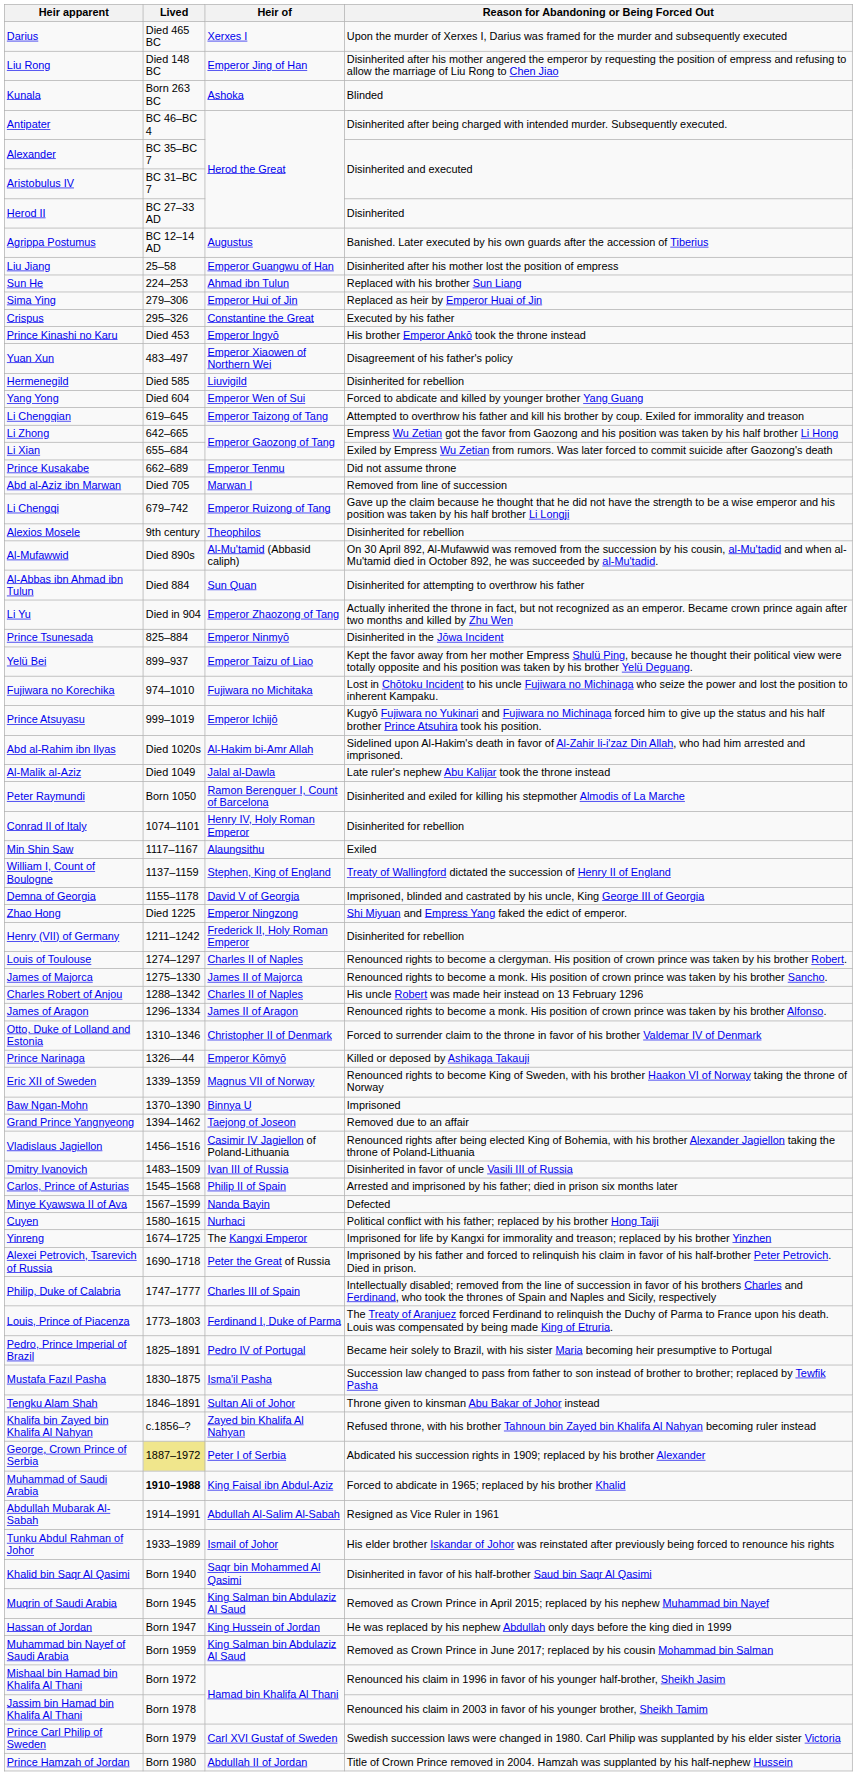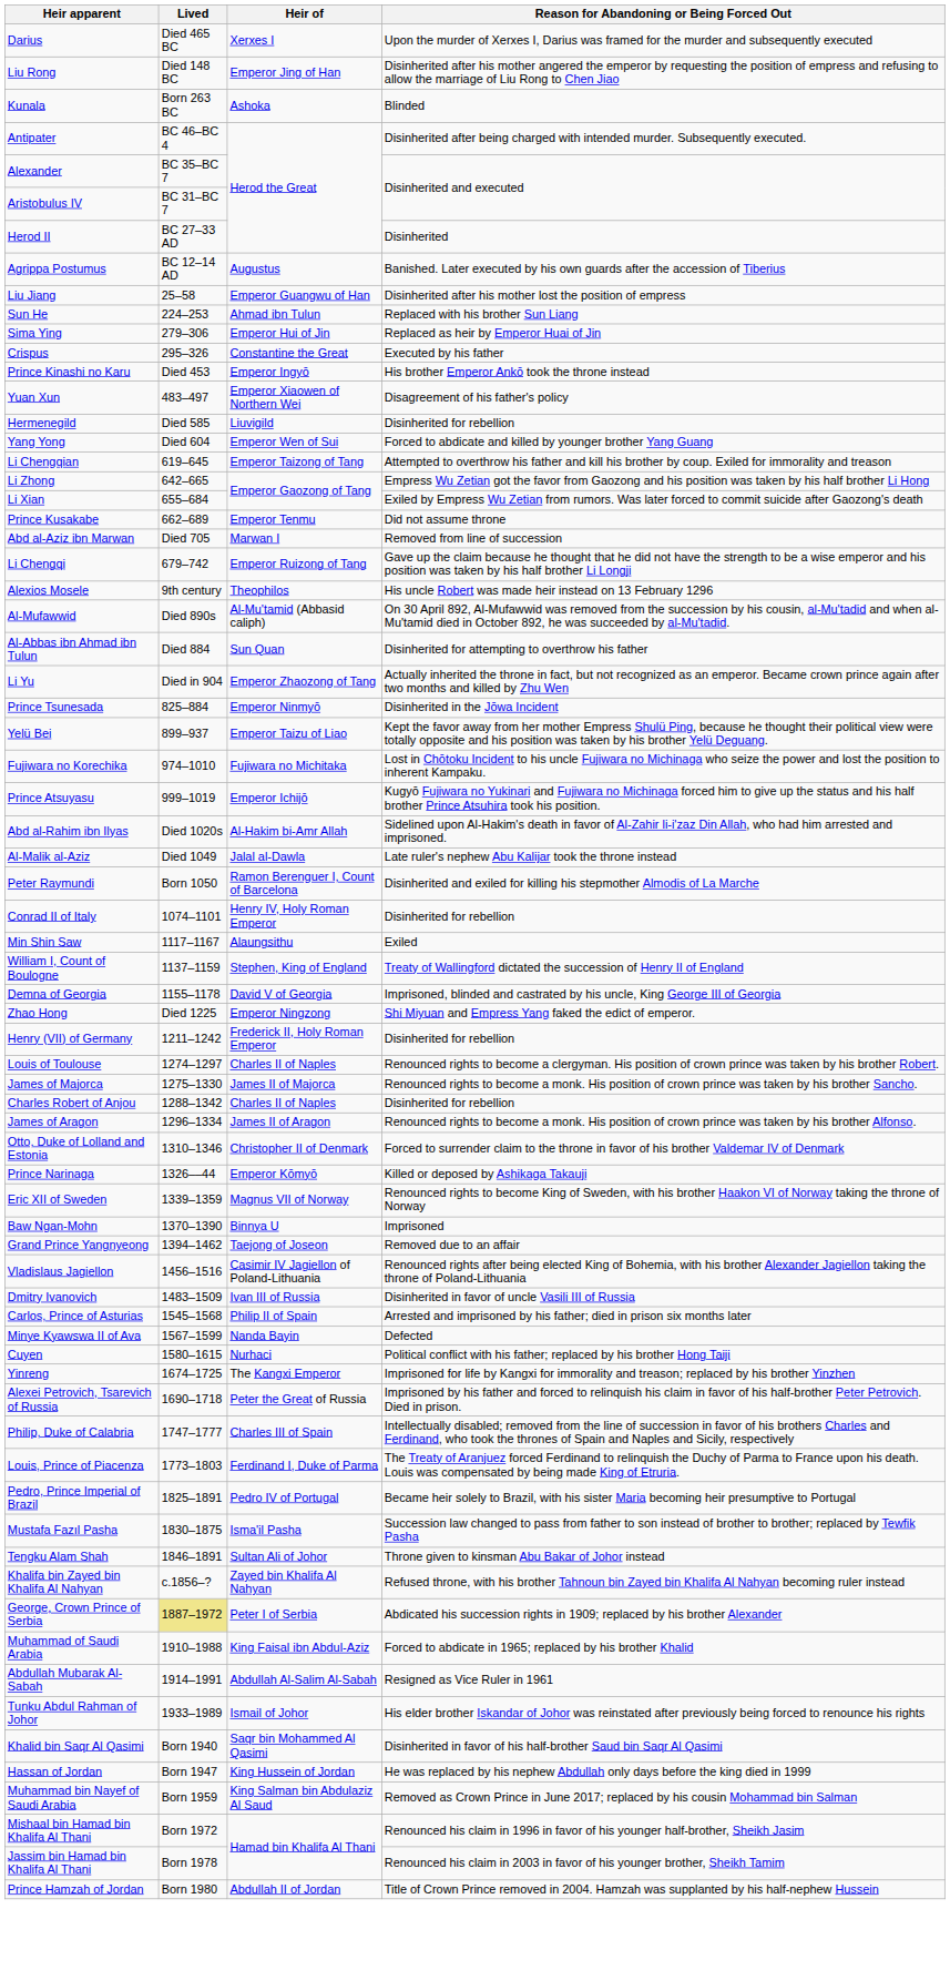 <table class="wikitable">
 <tr>
 <th>Heir apparent</th>
 <th>Lived</th>
 <th>Heir of</th>
 <th>Reason for Abandoning or Being Forced Out</th>
 </tr>
 <tr>
 <td><a href='#'>Darius</a></td>
 <td>Died 465 BC</td>
 <td><a href='#'>Xerxes I</a></td>
 <td>Upon the murder of Xerxes I, Darius was framed for the murder and subsequently executed</td>
 </tr>
 <tr>
 <td><a href='#'>Liu Rong</a></td>
 <td>Died 148 BC</td>
 <td><a href='#'>Emperor Jing of Han</a></td>
 <td>Disinherited after his mother angered the emperor by requesting the position of empress and refusing to allow the marriage of Liu Rong to <a href='#'>Chen Jiao</a></td>
 </tr>
 <tr>
 <td><a href='#'>Kunala</a></td>
 <td>Born 263 BC</td>
 <td><a href='#'>Ashoka</a></td>
 <td>Blinded</td>
 </tr>
 <tr>
 <td><a href='#'>Antipater</a></td>
 <td>BC 46–BC 4</td>
 <td rowspan=4><a href='#'>Herod the Great</a></td>
 <td>Disinherited after being charged with intended murder. Subsequently executed.</td>
 </tr>
 <tr>
 <td><a href='#'>Alexander</a></td>
 <td>BC 35–BC 7</td>
 <td rowspan=2>Disinherited and executed</td>
 </tr>
 <tr>
 <td><a href='#'>Aristobulus IV</a></td>
 <td>BC 31–BC 7</td>
 </tr>
 <tr>
 <td><a href='#'>Herod II</a></td>
 <td>BC 27–33 AD</td>
 <td>Disinherited</td>
 </tr>
 <tr>
 <td><a href='#'>Agrippa Postumus</a></td>
 <td>BC 12–14 AD</td>
 <td><a href='#'>Augustus</a></td>
 <td>Banished. Later executed by his own guards after the accession of <a href='#'>Tiberius</a></td>
 </tr>
 <tr>
 <td><a href='#'>Liu Jiang</a></td>
 <td>25–58</td>
 <td><a href='#'>Emperor Guangwu of Han</a></td>
 <td>Disinherited after his mother lost the position of empress</td>
 </tr>
 <tr>
 <td><a href='#'>Sun He</a></td>
 <td>224–253</td>
 <td><a href='#'>Ahmad ibn Tulun</a></td>
 <td>Replaced with his brother <a href='#'>Sun Liang</a></td>
 </tr>
 <tr>
 <td><a href='#'>Sima Ying</a></td>
 <td>279–306</td>
 <td><a href='#'>Emperor Hui of Jin</a></td>
 <td>Replaced as heir by <a href='#'>Emperor Huai of Jin</a></td>
 </tr>
 <tr>
 <td><a href='#'>Crispus</a></td>
 <td>295–326</td>
 <td><a href='#'>Constantine the Great</a></td>
 <td>Executed by his father</td>
 </tr>
 <tr>
 <td><a href='#'>Prince Kinashi no Karu</a></td>
 <td>Died 453</td>
 <td><a href='#'>Emperor Ingyō</a></td>
 <td>His brother <a href='#'>Emperor Ankō</a> took the throne instead</td>
 </tr>
 <tr>
 <td><a href='#'>Yuan Xun</a></td>
 <td>483–497</td>
 <td><a href='#'>Emperor Xiaowen of Northern Wei</a></td>
 <td>Disagreement of his father's policy</td>
 </tr>
 <tr>
 <td><a href='#'>Hermenegild</a></td>
 <td>Died 585</td>
 <td><a href='#'>Liuvigild</a></td>
 <td>Disinherited for rebellion</td>
 </tr>
 <tr>
 <td><a href='#'>Yang Yong</a></td>
 <td>Died 604</td>
 <td><a href='#'>Emperor Wen of Sui</a></td>
 <td>Forced to abdicate and killed by younger brother <a href='#'>Yang Guang</a></td>
 </tr>
 <tr>
 <td><a href='#'>Li Chengqian</a></td>
 <td>619–645</td>
 <td><a href='#'>Emperor Taizong of Tang</a></td>
 <td>Attempted to overthrow his father and kill his brother by coup. Exiled for immorality and treason</td>
 </tr>
 <tr>
 <td><a href='#'>Li Zhong</a></td>
 <td>642–665</td>
 <td rowspan=2><a href='#'>Emperor Gaozong of Tang</a></td>
 <td>Empress <a href='#'>Wu Zetian</a> got the favor from Gaozong and his position was taken by his half brother <a href='#'>Li Hong</a></td>
 </tr>
 <tr>
 <td><a href='#'>Li Xian</a></td>
 <td>655–684</td>
 <td>Exiled by Empress <a href='#'>Wu Zetian</a> from rumors. Was later forced to commit suicide after Gaozong's death</td>
 </tr>
 <tr>
 <td><a href='#'>Prince Kusakabe</a></td>
 <td>662–689</td>
 <td><a href='#'>Emperor Tenmu</a></td>
 <td>Did not assume throne</td>
 </tr>
 <tr>
 <td><a href='#'>Abd al-Aziz ibn Marwan</a></td>
 <td>Died 705</td>
 <td><a href='#'>Marwan I</a></td>
 <td>Removed from line of succession</td>
 </tr>
 <tr>
 <td><a href='#'>Li Chengqi</a></td>
 <td>679–742</td>
 <td><a href='#'>Emperor Ruizong of Tang</a></td>
 <td>Gave up the claim because he thought that he did not have the strength to be a wise emperor and his position was taken by his half brother <a href='#'>Li Longji</a></td>
 </tr>
 <tr>
 <td><a href='#'>Alexios Mosele</a></td>
 <td>9th century</td>
 <td><a href='#'>Theophilos</a></td>
-<td>Disinherited for rebellion</td>
+<td>His uncle <a href='#'>Robert</a> was made heir instead on 13 February 1296</td>
 </tr>
 <tr>
 <td><a href='#'>Al-Mufawwid</a></td>
 <td>Died 890s</td>
 <td><a href='#'>Al-Mu'tamid</a> (Abbasid caliph)</td>
 <td>On 30 April 892, Al-Mufawwid was removed from the succession by his cousin, <a href='#'>al-Mu'tadid</a> and when al-Mu'tamid died in October 892, he was succeeded by <a href='#'>al-Mu'tadid</a>.</td>
 </tr>
 <tr>
 <td><a href='#'>Al-Abbas ibn Ahmad ibn Tulun</a></td>
 <td>Died 884</td>
 <td><a href='#'>Sun Quan</a></td>
 <td>Disinherited for attempting to overthrow his father</td>
 </tr>
 <tr>
 <td><a href='#'>Li Yu</a></td>
 <td>Died in 904</td>
 <td><a href='#'>Emperor Zhaozong of Tang</a></td>
 <td>Actually inherited the throne in fact, but not recognized as an emperor. Became crown prince again after two months and killed by <a href='#'>Zhu Wen</a></td>
 </tr>
 <tr>
 <td><a href='#'>Prince Tsunesada</a></td>
 <td>825–884</td>
 <td><a href='#'>Emperor Ninmyō</a></td>
 <td>Disinherited in the <a href='#'>Jōwa Incident</a></td>
 </tr>
 <tr>
 <td><a href='#'>Yelü Bei</a></td>
 <td>899–937</td>
 <td><a href='#'>Emperor Taizu of Liao</a></td>
 <td>Kept the favor away from her mother Empress <a href='#'>Shulü Ping</a>, because he thought their political view were totally opposite and his position was taken by his brother <a href='#'>Yelü Deguang</a>.</td>
 </tr>
 <tr>
 <td><a href='#'>Fujiwara no Korechika</a></td>
 <td>974–1010</td>
 <td><a href='#'>Fujiwara no Michitaka</a></td>
 <td>Lost in <a href='#'>Chōtoku Incident</a> to his uncle <a href='#'>Fujiwara no Michinaga</a> who seize the power and lost the position to inherent Kampaku.</td>
 </tr>
 <tr>
 <td><a href='#'>Prince Atsuyasu</a></td>
 <td>999–1019</td>
 <td><a href='#'>Emperor Ichijō</a></td>
 <td>Kugyō <a href='#'>Fujiwara no Yukinari</a> and <a href='#'>Fujiwara no Michinaga</a> forced him to give up the status and his half brother <a href='#'>Prince Atsuhira</a> took his position.</td>
 </tr>
 <tr>
 <td><a href='#'>Abd al-Rahim ibn Ilyas</a></td>
 <td>Died 1020s</td>
 <td><a href='#'>Al-Hakim bi-Amr Allah</a></td>
 <td>Sidelined upon Al-Hakim's death in favor of <a href='#'>Al-Zahir li-i'zaz Din Allah</a>, who had him arrested and imprisoned.</td>
 </tr>
 <tr>
 <td><a href='#'>Al-Malik al-Aziz</a></td>
 <td>Died 1049</td>
 <td><a href='#'>Jalal al-Dawla</a></td>
 <td>Late ruler's nephew <a href='#'>Abu Kalijar</a> took the throne instead</td>
 </tr>
 <tr>
 <td><a href='#'>Peter Raymundi</a></td>
 <td>Born 1050</td>
 <td><a href='#'>Ramon Berenguer I, Count of Barcelona</a></td>
 <td>Disinherited and exiled for killing his stepmother <a href='#'>Almodis of La Marche</a></td>
 </tr>
 <tr>
 <td><a href='#'>Conrad II of Italy</a></td>
 <td>1074–1101</td>
 <td><a href='#'>Henry IV, Holy Roman Emperor</a></td>
 <td>Disinherited for rebellion</td>
 </tr>
 <tr>
 <td><a href='#'>Min Shin Saw</a></td>
 <td>1117–1167</td>
 <td><a href='#'>Alaungsithu</a></td>
 <td>Exiled</td>
 </tr>
 <tr>
 <td><a href='#'>William I, Count of Boulogne</a></td>
 <td>1137–1159</td>
 <td><a href='#'>Stephen, King of England</a></td>
 <td><a href='#'>Treaty of Wallingford</a> dictated the succession of <a href='#'>Henry II of England</a></td>
 </tr>
 <tr>
 <td><a href='#'>Demna of Georgia</a></td>
 <td>1155–1178</td>
 <td><a href='#'>David V of Georgia</a></td>
 <td>Imprisoned, blinded and castrated by his uncle, King <a href='#'>George III of Georgia</a></td>
 </tr>
 <tr>
 <td><a href='#'>Zhao Hong</a></td>
 <td>Died 1225</td>
 <td><a href='#'>Emperor Ningzong</a></td>
 <td><a href='#'>Shi Miyuan</a> and <a href='#'>Empress Yang</a> faked the edict of emperor.</td>
 </tr>
 <tr>
 <td><a href='#'>Henry (VII) of Germany</a></td>
 <td>1211–1242</td>
 <td><a href='#'>Frederick II, Holy Roman Emperor</a></td>
 <td>Disinherited for rebellion</td>
 </tr>
 <tr>
 <td><a href='#'>Louis of Toulouse</a></td>
 <td>1274–1297</td>
 <td><a href='#'>Charles II of Naples</a></td>
 <td>Renounced rights to become a clergyman. His position of crown prince was taken by his brother <a href='#'>Robert</a>.</td>
 </tr>
 <tr>
 <td><a href='#'>James of Majorca</a></td>
 <td>1275–1330</td>
 <td><a href='#'>James II of Majorca</a></td>
 <td>Renounced rights to become a monk. His position of crown prince was taken by his brother <a href='#'>Sancho</a>.</td>
 </tr>
 <tr>
 <td><a href='#'>Charles Robert of Anjou</a></td>
 <td>1288–1342</td>
 <td><a href='#'>Charles II of Naples</a></td>
-<td>His uncle <a href='#'>Robert</a> was made heir instead on 13 February 1296</td>
+<td>Disinherited for rebellion</td>
 </tr>
 <tr>
 <td><a href='#'>James of Aragon</a></td>
 <td>1296–1334</td>
 <td><a href='#'>James II of Aragon</a></td>
 <td>Renounced rights to become a monk. His position of crown prince was taken by his brother <a href='#'>Alfonso</a>.</td>
 </tr>
 <tr>
 <td><a href='#'>Otto, Duke of Lolland and Estonia</a></td>
 <td>1310–1346</td>
 <td><a href='#'>Christopher II of Denmark</a></td>
 <td>Forced to surrender claim to the throne in favor of his brother <a href='#'>Valdemar IV of Denmark</a></td>
 </tr>
 <tr>
 <td><a href='#'>Prince Narinaga</a></td>
 <td>1326––44</td>
 <td><a href='#'>Emperor Kōmyō</a></td>
 <td>Killed or deposed by <a href='#'>Ashikaga Takauji</a></td>
 </tr>
 <tr>
 <td><a href='#'>Eric XII of Sweden</a></td>
 <td>1339–1359</td>
 <td><a href='#'>Magnus VII of Norway</a></td>
 <td>Renounced rights to become King of Sweden, with his brother <a href='#'>Haakon VI of Norway</a> taking the throne of Norway</td>
 </tr>
 <tr>
 <td><a href='#'>Baw Ngan-Mohn</a></td>
 <td>1370–1390</td>
 <td><a href='#'>Binnya U</a></td>
 <td>Imprisoned</td>
 </tr>
 <tr>
 <td><a href='#'>Grand Prince Yangnyeong</a></td>
 <td>1394–1462</td>
 <td><a href='#'>Taejong of Joseon</a></td>
 <td>Removed due to an affair</td>
 </tr>
 <tr>
 <td><a href='#'>Vladislaus Jagiellon</a></td>
 <td>1456–1516</td>
 <td><a href='#'>Casimir IV Jagiellon</a> of Poland-Lithuania</td>
 <td>Renounced rights after being elected King of Bohemia, with his brother <a href='#'>Alexander Jagiellon</a> taking the throne of Poland-Lithuania</td>
 </tr>
 <tr>
 <td><a href='#'>Dmitry Ivanovich</a></td>
 <td>1483–1509</td>
 <td><a href='#'>Ivan III of Russia</a></td>
 <td>Disinherited in favor of uncle <a href='#'>Vasili III of Russia</a></td>
 </tr>
 <tr>
 <td><a href='#'>Carlos, Prince of Asturias</a></td>
 <td>1545–1568</td>
 <td><a href='#'>Philip II of Spain</a></td>
 <td>Arrested and imprisoned by his father; died in prison six months later</td>
 </tr>
 <tr>
 <td><a href='#'>Minye Kyawswa II of Ava</a></td>
 <td>1567–1599</td>
 <td><a href='#'>Nanda Bayin</a></td>
 <td>Defected</td>
 </tr>
 <tr>
 <td><a href='#'>Cuyen</a></td>
 <td>1580–1615</td>
 <td><a href='#'>Nurhaci</a></td>
 <td>Political conflict with his father; replaced by his brother <a href='#'>Hong Taiji</a></td>
 </tr>
 <tr>
 <td><a href='#'>Yinreng</a></td>
 <td>1674–1725</td>
 <td>The <a href='#'>Kangxi Emperor</a></td>
 <td>Imprisoned for life by Kangxi for immorality and treason; replaced by his brother <a href='#'>Yinzhen</a></td>
 </tr>
 <tr>
 <td><a href='#'>Alexei Petrovich, Tsarevich of Russia</a></td>
 <td>1690–1718</td>
 <td><a href='#'>Peter the Great</a> of Russia</td>
 <td>Imprisoned by his father and forced to relinquish his claim in favor of his half-brother <a href='#'>Peter Petrovich</a>. Died in prison.</td>
 </tr>
 <tr>
 <td><a href='#'>Philip, Duke of Calabria</a></td>
 <td>1747–1777</td>
 <td><a href='#'>Charles III of Spain</a></td>
 <td>Intellectually disabled; removed from the line of succession in favor of his brothers <a href='#'>Charles</a> and <a href='#'>Ferdinand</a>, who took the thrones of Spain and Naples and Sicily, respectively</td>
 </tr>
 <tr>
 <td><a href='#'>Louis, Prince of Piacenza</a></td>
 <td>1773–1803</td>
 <td><a href='#'>Ferdinand I, Duke of Parma</a></td>
 <td>The <a href='#'>Treaty of Aranjuez</a> forced Ferdinand to relinquish the Duchy of Parma to France upon his death. Louis was compensated by being made <a href='#'>King of Etruria</a>.</td>
 </tr>
 <tr>
 <td><a href='#'>Pedro, Prince Imperial of Brazil</a></td>
 <td>1825–1891</td>
 <td><a href='#'>Pedro IV of Portugal</a></td>
 <td>Became heir solely to Brazil, with his sister <a href='#'>Maria</a> becoming heir presumptive to Portugal</td>
 </tr>
 <tr>
 <td><a href='#'>Mustafa Fazıl Pasha</a></td>
 <td>1830–1875</td>
 <td><a href='#'>Isma'il Pasha</a></td>
 <td>Succession law changed to pass from father to son instead of brother to brother; replaced by <a href='#'>Tewfik Pasha</a></td>
 </tr>
 <tr>
 <td><a href='#'>Tengku Alam Shah</a></td>
 <td>1846–1891</td>
 <td><a href='#'>Sultan Ali of Johor</a></td>
 <td>Throne given to kinsman <a href='#'>Abu Bakar of Johor</a> instead</td>
 </tr>
 <tr>
 <td><a href='#'>Khalifa bin Zayed bin Khalifa Al Nahyan</a></td>
 <td>c.1856–?</td>
 <td><a href='#'>Zayed bin Khalifa Al Nahyan</a></td>
 <td>Refused throne, with his brother <a href='#'>Tahnoun bin Zayed bin Khalifa Al Nahyan</a> becoming ruler instead</td>
 </tr>
 <tr>
 <td><a href='#'>George, Crown Prince of Serbia</a></td>
 <td style="background: khaki;">1887–1972</td>
 <td><a href='#'>Peter I of Serbia</a></td>
 <td>Abdicated his succession rights in 1909; replaced by his brother <a href='#'>Alexander</a></td>
 </tr>
 <tr>
 <td><a href='#'>Muhammad of Saudi Arabia</a></td>
-<td><strong>1910–1988</strong></td>
+<td>1910–1988</td>
 <td><a href='#'>King Faisal ibn Abdul-Aziz</a></td>
 <td>Forced to abdicate in 1965; replaced by his brother <a href='#'>Khalid</a></td>
 </tr>
 <tr>
 <td><a href='#'>Abdullah Mubarak Al-Sabah</a></td>
 <td>1914–1991</td>
 <td><a href='#'>Abdullah Al-Salim Al-Sabah</a></td>
 <td>Resigned as Vice Ruler in 1961</td>
 </tr>
 <tr>
 <td><a href='#'>Tunku Abdul Rahman of Johor</a></td>
 <td>1933–1989</td>
 <td><a href='#'>Ismail of Johor</a></td>
 <td>His elder brother <a href='#'>Iskandar of Johor</a> was reinstated after previously being forced to renounce his rights</td>
 </tr>
 <tr>
 <td><a href='#'>Khalid bin Saqr Al Qasimi</a></td>
 <td>Born 1940</td>
 <td><a href='#'>Saqr bin Mohammed Al Qasimi</a></td>
 <td>Disinherited in favor of his half-brother <a href='#'>Saud bin Saqr Al Qasimi</a></td>
-</tr>
-<tr>
-<td><a href='#'>Muqrin of Saudi Arabia</a></td>
-<td>Born 1945</td>
-<td><a href='#'>King Salman bin Abdulaziz Al Saud</a></td>
-<td>Removed as Crown Prince in April 2015; replaced by his nephew <a href='#'>Muhammad bin Nayef</a></td>
 </tr>
 <tr>
 <td><a href='#'>Hassan of Jordan</a></td>
 <td>Born 1947</td>
 <td><a href='#'>King Hussein of Jordan</a></td>
 <td>He was replaced by his nephew <a href='#'>Abdullah</a> only days before the king died in 1999</td>
 </tr>
 <tr>
 <td><a href='#'>Muhammad bin Nayef of Saudi Arabia</a></td>
 <td>Born 1959</td>
 <td><a href='#'>King Salman bin Abdulaziz Al Saud</a></td>
 <td>Removed as Crown Prince in June 2017; replaced by his cousin <a href='#'>Mohammad bin Salman</a></td>
 </tr>
 <tr>
 <td><a href='#'>Mishaal bin Hamad bin Khalifa Al Thani</a></td>
 <td>Born 1972</td>
 <td rowspan=2><a href='#'>Hamad bin Khalifa Al Thani</a></td>
 <td>Renounced his claim in 1996 in favor of his younger half-brother, <a href='#'>Sheikh Jasim</a></td>
 </tr>
 <tr>
 <td><a href='#'>Jassim bin Hamad bin Khalifa Al Thani</a></td>
 <td>Born 1978</td>
 <td>Renounced his claim in 2003 in favor of his younger brother, <a href='#'>Sheikh Tamim</a></td>
 </tr>
 <tr>
-<td><a href='#'>Prince Carl Philip of Sweden</a></td>
-<td>Born 1979</td>
-<td><a href='#'>Carl XVI Gustaf of Sweden</a></td>
-<td>Swedish succession laws were changed in 1980. Carl Philip was supplanted by his elder sister <a href='#'>Victoria</a></td>
-</tr>
-<tr>
 <td><a href='#'>Prince Hamzah of Jordan</a></td>
 <td>Born 1980</td>
 <td><a href='#'>Abdullah II of Jordan</a></td>
 <td>Title of Crown Prince removed in 2004. Hamzah was supplanted by his half-nephew <a href='#'>Hussein</a></td>
 </tr>
 </table>
